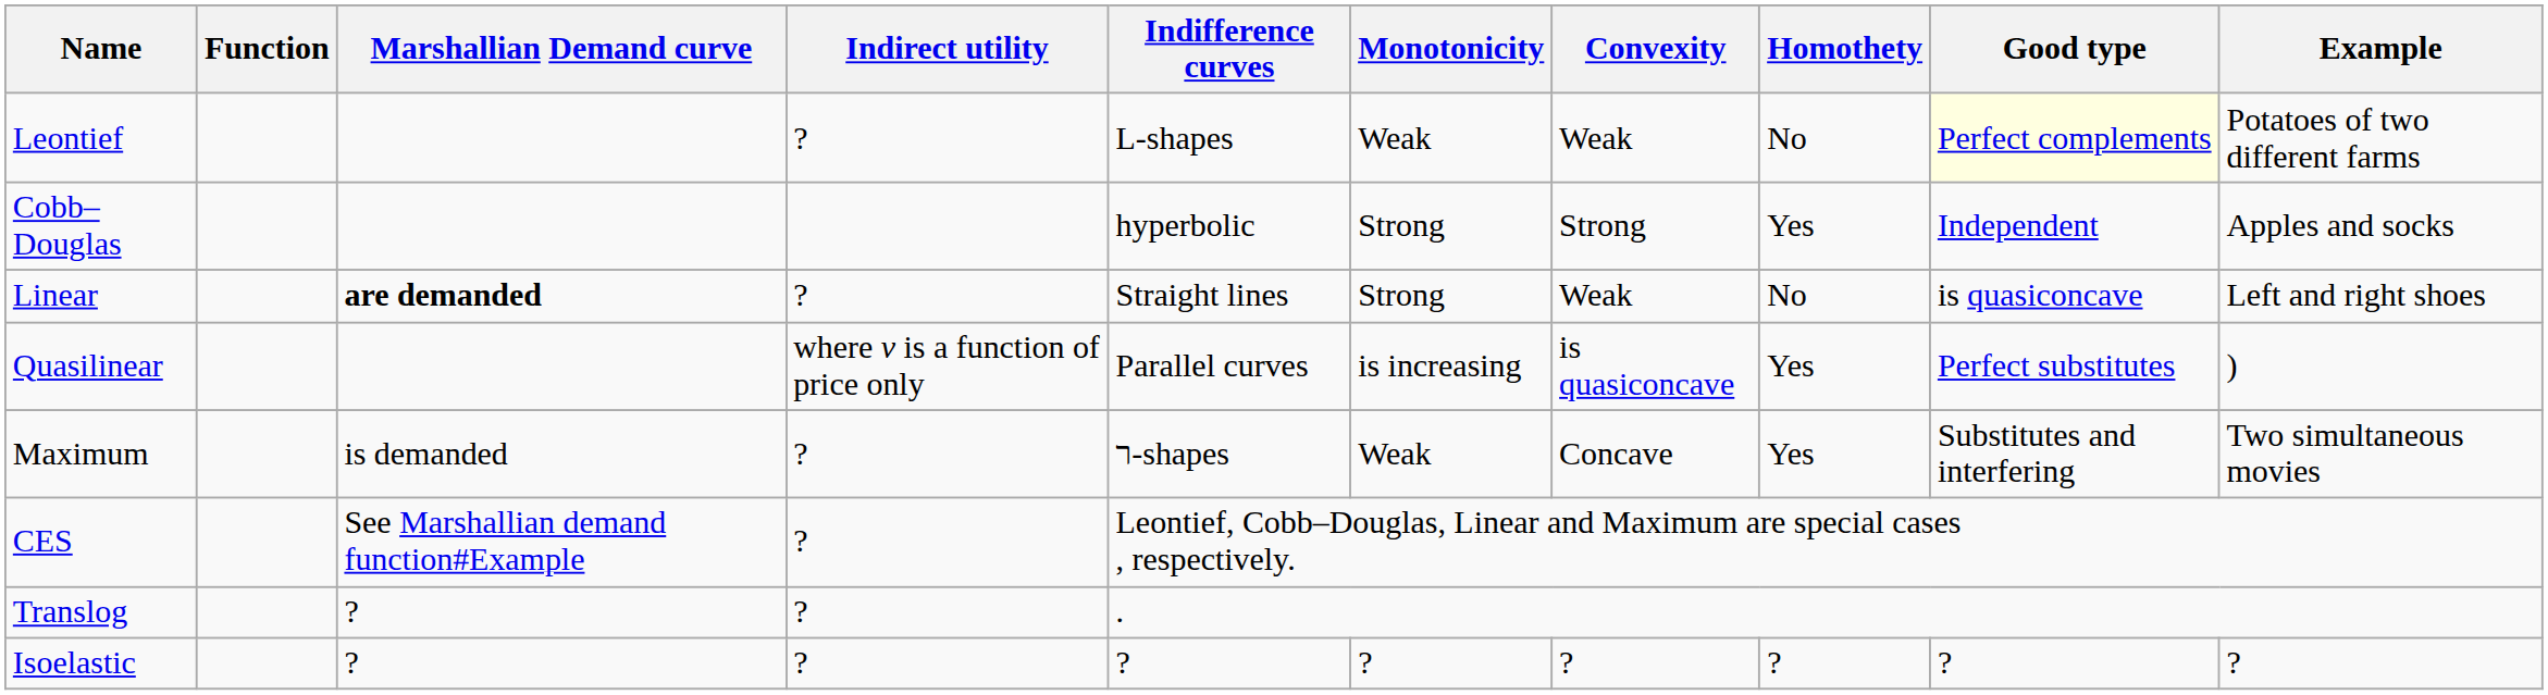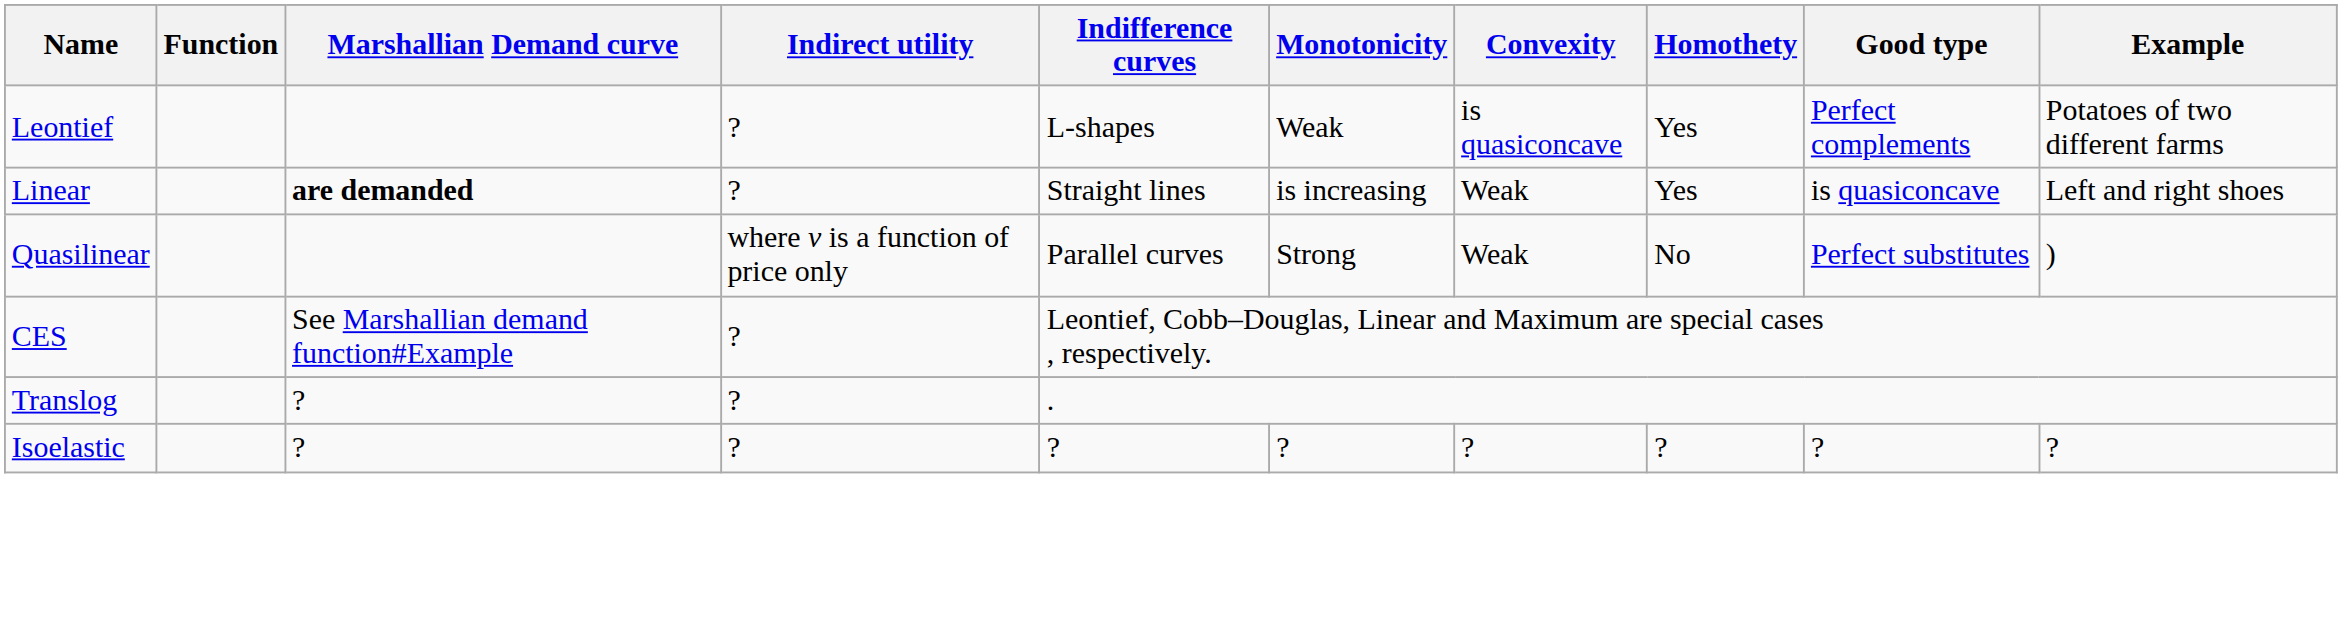 <table class="wikitable">
 <tr>
 <th>Name</th>
 <th>Function</th>
 <th><a href='#'>Marshallian</a> <a href='#'>Demand curve</a></th>
 <th><a href='#'>Indirect utility</a></th>
 <th><a href='#'>Indifference curves</a></th>
 <th><a href='#'>Monotonicity</a></th>
 <th><a href='#'>Convexity</a></th>
 <th><a href='#'>Homothety</a></th>
 <th>Good type</th>
 <th>Example</th>
 </tr>
 <tr>
 <td><a href='#'>Leontief</a></td>
 <td></td>
 <td></td>
 <td>?</td>
 <td>L-shapes</td>
 <td>Weak</td>
-<td>Weak</td>
-<td>No</td>
-<td style="background: lightyellow;"><a href='#'>Perfect complements</a></td>
+<td> is <a href='#'>quasiconcave</a></td>
+<td>Yes</td>
+<td><a href='#'>Perfect complements</a></td>
 <td>Potatoes of two different farms</td>
-</tr>
-<tr>
-<td><a href='#'>Cobb–Douglas</a></td>
-<td></td>
-<td></td>
-<td></td>
-<td>hyperbolic</td>
-<td>Strong</td>
-<td>Strong</td>
-<td>Yes</td>
-<td><a href='#'>Independent</a></td>
-<td>Apples and socks</td>
 </tr>
 <tr>
 <td><a href='#'>Linear</a></td>
 <td></td>
 <td><strong> are demanded</strong></td>
 <td>?</td>
 <td>Straight lines</td>
-<td>Strong</td>
+<td> is increasing</td>
 <td>Weak</td>
-<td>No</td>
+<td>Yes</td>
 <td> is <a href='#'>quasiconcave</a></td>
 <td>Left and right shoes</td>
 </tr>
 <tr>
 <td><a href='#'>Quasilinear</a></td>
 <td></td>
 <td></td>
 <td> where <em>v</em> is a function of price only</td>
 <td>Parallel curves</td>
-<td> is increasing</td>
-<td> is <a href='#'>quasiconcave</a></td>
-<td>Yes</td>
+<td>Strong</td>
+<td>Weak</td>
+<td>No</td>
 <td><a href='#'>Perfect substitutes</a></td>
 <td>)</td>
-</tr>
-<tr>
-<td>Maximum</td>
-<td></td>
-<td> is demanded</td>
-<td>?</td>
-<td>ר-shapes</td>
-<td>Weak</td>
-<td>Concave</td>
-<td>Yes</td>
-<td>Substitutes and interfering</td>
-<td>Two simultaneous movies</td>
 </tr>
 <tr>
 <td><a href='#'>CES</a></td>
 <td></td>
 <td>See <a href='#'>Marshallian demand function#Example</a></td>
 <td>?</td>
 <td colspan=6>Leontief, Cobb–Douglas, Linear and Maximum are special cases <br>, respectively.</td>
 </tr>
 <tr>
 <td><a href='#'>Translog</a></td>
 <td></td>
 <td>?</td>
 <td>?</td>
 <td colspan=6>.</td>
 </tr>
 <tr>
 <td><a href='#'>Isoelastic</a></td>
 <td></td>
 <td>?</td>
 <td>?</td>
 <td>?</td>
 <td>?</td>
 <td>?</td>
 <td>?</td>
 <td>?</td>
 <td>?</td>
 </tr>
 </table>
